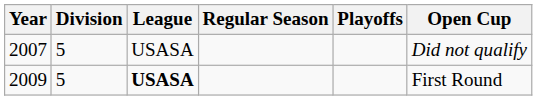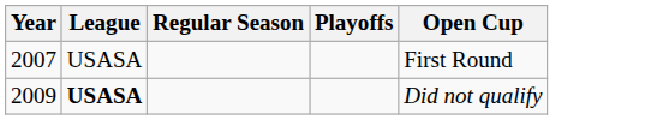 <table class="wikitable">
 <tr>
 <th>Year</th>
-<th>Division</th>
 <th>League</th>
 <th>Regular Season</th>
 <th>Playoffs</th>
 <th>Open Cup</th>
 </tr>
 <tr>
 <td>2007</td>
-<td>5</td>
 <td>USASA</td>
+<td></td>
+<td></td>
+<td>First Round</td>
+</tr>
+<tr>
+<td>2009</td>
+<td><strong>USASA</strong></td>
 <td></td>
 <td></td>
 <td><em>Did not qualify</em></td>
 </tr>
-<tr>
-<td>2009</td>
-<td>5</td>
-<td><strong>USASA</strong></td>
-<td></td>
-<td></td>
-<td>First Round</td>
-</tr>
 </table>
